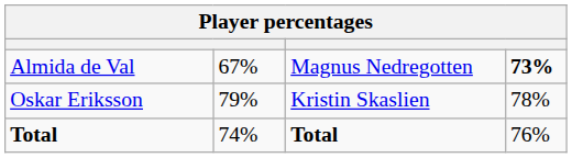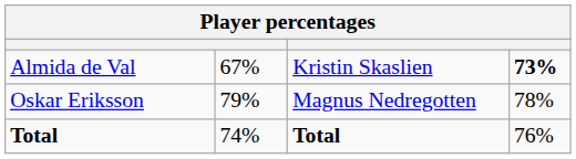 <table class="wikitable">
 <tr>
 <th colspan=4 width=400>Player percentages</th>
 </tr>
 <tr>
 <th colspan=2 width=200 style="white-space:nowrap;"></th>
 <th colspan=2 width=200 style="white-space:nowrap;"></th>
 </tr>
 <tr>
 <td><a href='#'>Almida de Val</a></td>
 <td>67%</td>
-<td><a href='#'>Magnus Nedregotten</a></td>
+<td><a href='#'>Kristin Skaslien</a></td>
 <td><strong>73%</strong></td>
 </tr>
 <tr>
 <td><a href='#'>Oskar Eriksson</a></td>
 <td>79%</td>
-<td><a href='#'>Kristin Skaslien</a></td>
+<td><a href='#'>Magnus Nedregotten</a></td>
 <td>78%</td>
 </tr>
 <tr>
 <td><strong>Total</strong></td>
 <td>74%</td>
 <td><strong>Total</strong></td>
 <td>76%</td>
 </tr>
 </table>
